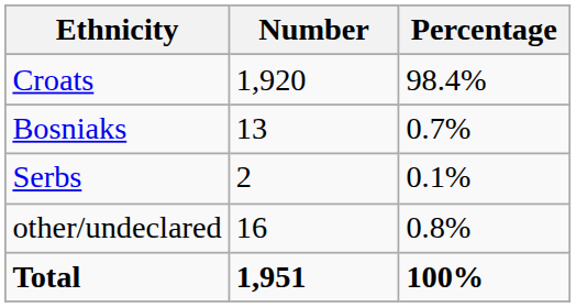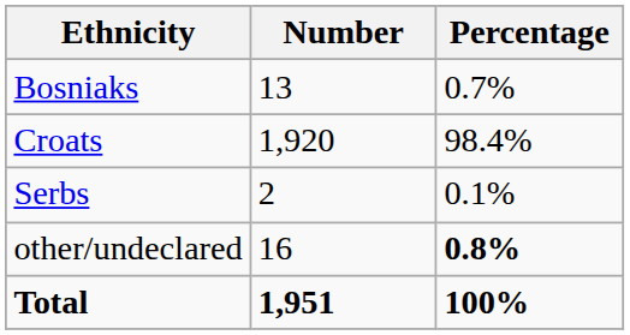 <table class="wikitable">
 <tr>
 <th width="100px">Ethnicity</th>
 <th width="80px">Number</th>
 <th width="80px">Percentage</th>
 </tr>
 <tr>
+<td><a href='#'>Bosniaks</a></td>
+<td>13</td>
+<td>0.7%</td>
+</tr>
+<tr>
 <td><a href='#'>Croats</a></td>
 <td>1,920</td>
 <td>98.4%</td>
-</tr>
-<tr>
-<td><a href='#'>Bosniaks</a></td>
-<td>13</td>
-<td>0.7%</td>
 </tr>
 <tr>
 <td><a href='#'>Serbs</a></td>
 <td>2</td>
 <td>0.1%</td>
 </tr>
 <tr>
 <td>other/undeclared</td>
 <td>16</td>
-<td>0.8%</td>
+<td><strong>0.8%</strong></td>
 </tr>
 <tr>
 <td><strong>Total</strong></td>
 <td><strong>1,951</strong></td>
 <td><strong>100%</strong></td>
 </tr>
 </table>
